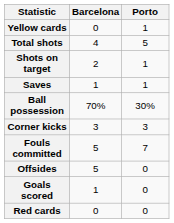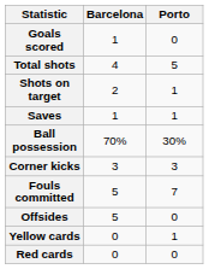 <table class="wikitable plainrowheaders" style="text-align:center">
 <tr>
 <th scope="col" style="width:100px">Statistic</th>
 <th scope="col" style="width:70px">Barcelona</th>
 <th scope="col" style="width:70px">Porto</th>
 </tr>
 <tr>
-<th scope=row>Yellow cards</th>
+<th scope=row>Goals scored</th>
+<td>1</td>
 <td>0</td>
-<td>1</td>
 </tr>
 <tr>
 <th scope=row>Total shots</th>
 <td>4</td>
 <td>5</td>
 </tr>
 <tr>
 <th scope=row>Shots on target</th>
 <td>2</td>
 <td>1</td>
 </tr>
 <tr>
 <th scope=row>Saves</th>
 <td>1</td>
 <td>1</td>
 </tr>
 <tr>
 <th scope=row>Ball possession</th>
 <td>70%</td>
 <td>30%</td>
 </tr>
 <tr>
 <th scope=row>Corner kicks</th>
 <td>3</td>
 <td>3</td>
 </tr>
 <tr>
 <th scope=row>Fouls committed</th>
 <td>5</td>
 <td>7</td>
 </tr>
 <tr>
 <th scope=row>Offsides</th>
 <td>5</td>
 <td>0</td>
 </tr>
 <tr>
-<th scope=row>Goals scored</th>
+<th scope=row>Yellow cards</th>
+<td>0</td>
 <td>1</td>
-<td>0</td>
 </tr>
 <tr>
 <th scope=row>Red cards</th>
 <td>0</td>
 <td>0</td>
 </tr>
 </table>
